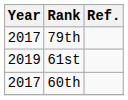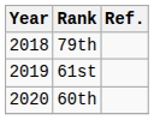 <table class="wikitable sortable">
 <tr>
 <th>Year</th>
 <th>Rank</th>
 <th>Ref.</th>
 </tr>
 <tr>
-<td>2017</td>
+<td>2018</td>
 <td>79th</td>
 <td></td>
 </tr>
 <tr>
 <td>2019</td>
 <td>61st</td>
 <td></td>
 </tr>
 <tr>
-<td>2017</td>
+<td>2020</td>
 <td>60th</td>
 <td></td>
 </tr>
 <tr>
 </tr>
 </table>
